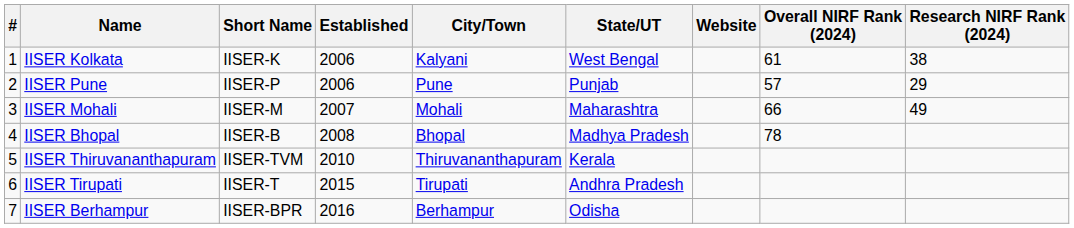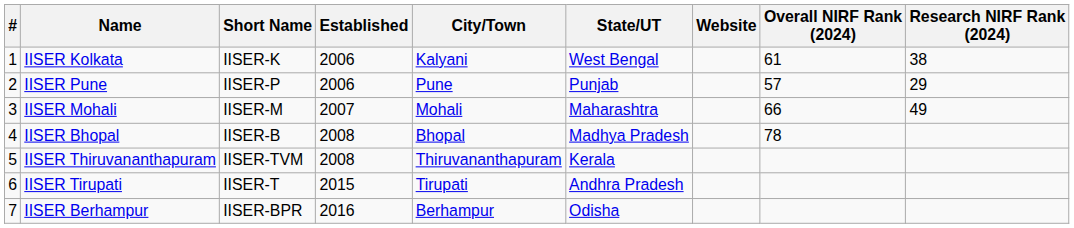 <table class="wikitable sortable">
 <tr>
 <th>#</th>
 <th>Name</th>
 <th>Short Name</th>
 <th>Established</th>
 <th>City/Town</th>
 <th>State/UT</th>
 <th>Website</th>
 <th>Overall NIRF Rank<br>(2024)</th>
 <th>Research NIRF Rank<br>(2024)</th>
 </tr>
 <tr>
 <td>1</td>
 <td><a href='#'>IISER Kolkata</a></td>
 <td>IISER-K</td>
 <td>2006</td>
 <td><a href='#'>Kalyani</a></td>
 <td><a href='#'>West Bengal</a></td>
 <td></td>
 <td>61</td>
 <td>38</td>
 </tr>
 <tr>
 <td>2</td>
 <td><a href='#'>IISER Pune</a></td>
 <td>IISER-P</td>
 <td>2006</td>
 <td><a href='#'>Pune</a></td>
 <td><a href='#'>Punjab</a></td>
 <td></td>
 <td>57</td>
 <td>29</td>
 </tr>
 <tr>
 <td>3</td>
 <td><a href='#'>IISER Mohali</a></td>
 <td>IISER-M</td>
 <td>2007</td>
 <td><a href='#'>Mohali</a></td>
 <td><a href='#'>Maharashtra</a></td>
 <td></td>
 <td>66</td>
 <td>49</td>
 </tr>
 <tr>
 <td>4</td>
 <td><a href='#'>IISER Bhopal</a></td>
 <td>IISER-B</td>
 <td>2008</td>
 <td><a href='#'>Bhopal</a></td>
 <td><a href='#'>Madhya Pradesh</a></td>
 <td></td>
 <td>78</td>
 <td></td>
 </tr>
 <tr>
 <td>5</td>
 <td><a href='#'>IISER Thiruvananthapuram</a></td>
 <td>IISER-TVM</td>
-<td>2010</td>
+<td>2008</td>
 <td><a href='#'>Thiruvananthapuram</a></td>
 <td><a href='#'>Kerala</a></td>
 <td></td>
 <td></td>
 <td></td>
 </tr>
 <tr>
 <td>6</td>
 <td><a href='#'>IISER Tirupati</a></td>
 <td>IISER-T</td>
 <td>2015</td>
 <td><a href='#'>Tirupati</a></td>
 <td><a href='#'>Andhra Pradesh</a></td>
 <td></td>
 <td></td>
 <td></td>
 </tr>
 <tr>
 <td>7</td>
 <td><a href='#'>IISER Berhampur</a></td>
 <td>IISER-BPR</td>
 <td>2016</td>
 <td><a href='#'>Berhampur</a></td>
 <td><a href='#'>Odisha</a></td>
 <td></td>
 <td></td>
 <td></td>
 </tr>
 </table>
